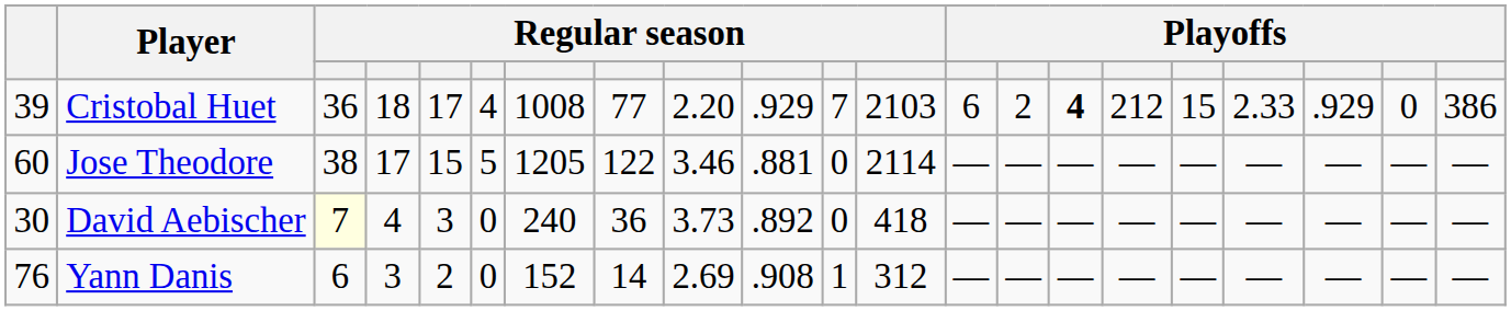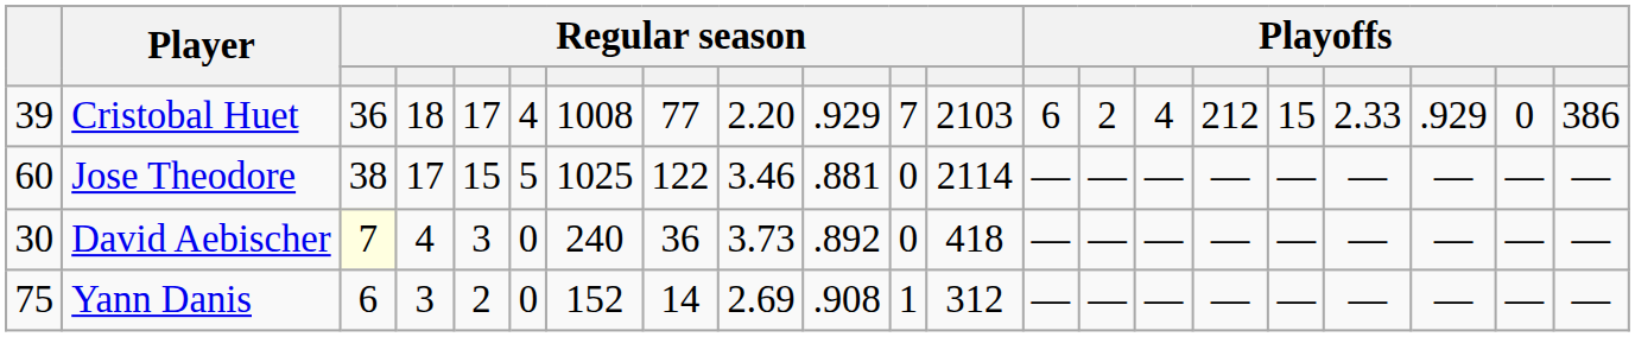 <table class="wikitable plainrowheaders" style="text-align:center;">
 <tr>
 <th scope="col" rowspan="2"></th>
 <th scope="col" rowspan="2">Player</th>
 <th scope=colgroup colspan=10>Regular season</th>
 <th scope=colgroup colspan=9>Playoffs</th>
 </tr>
 <tr>
 <th scope="col"></th>
 <th scope="col"></th>
 <th scope="col"></th>
 <th scope="col"></th>
 <th scope="col"></th>
 <th scope="col"></th>
 <th scope="col"></th>
 <th scope="col"></th>
 <th scope="col"></th>
 <th scope="col"></th>
 <th scope="col"></th>
 <th scope="col"></th>
 <th scope="col"></th>
 <th scope="col"></th>
 <th scope="col"></th>
 <th scope="col"></th>
 <th scope="col"></th>
 <th scope="col"></th>
 <th scope="col"></th>
 </tr>
 <tr>
 <td scope="row">39</td>
 <td align="left"><a href='#'>Cristobal Huet</a></td>
 <td>36</td>
 <td>18</td>
 <td>17</td>
 <td>4</td>
 <td>1008</td>
 <td>77</td>
 <td>2.20</td>
 <td>.929</td>
 <td>7</td>
 <td>2103</td>
 <td>6</td>
 <td>2</td>
-<td><strong>4</strong></td>
+<td>4</td>
 <td>212</td>
 <td>15</td>
 <td>2.33</td>
 <td>.929</td>
 <td>0</td>
 <td>386</td>
 </tr>
 <tr>
 <td scope="row">60</td>
 <td align="left"><a href='#'>Jose Theodore</a></td>
 <td>38</td>
 <td>17</td>
 <td>15</td>
 <td>5</td>
-<td>1205</td>
+<td>1025</td>
 <td>122</td>
 <td>3.46</td>
 <td>.881</td>
 <td>0</td>
 <td>2114</td>
 <td>—</td>
 <td>—</td>
 <td>—</td>
 <td>—</td>
 <td>—</td>
 <td>—</td>
 <td>—</td>
 <td>—</td>
 <td>—</td>
 </tr>
 <tr>
 <td scope="row">30</td>
 <td align="left"><a href='#'>David Aebischer</a></td>
 <td style="background: lightyellow;">7</td>
 <td>4</td>
 <td>3</td>
 <td>0</td>
 <td>240</td>
 <td>36</td>
 <td>3.73</td>
 <td>.892</td>
 <td>0</td>
 <td>418</td>
 <td>—</td>
 <td>—</td>
 <td>—</td>
 <td>—</td>
 <td>—</td>
 <td>—</td>
 <td>—</td>
 <td>—</td>
 <td>—</td>
 </tr>
 <tr>
-<td scope="row">76</td>
+<td scope="row">75</td>
 <td align="left"><a href='#'>Yann Danis</a></td>
 <td>6</td>
 <td>3</td>
 <td>2</td>
 <td>0</td>
 <td>152</td>
 <td>14</td>
 <td>2.69</td>
 <td>.908</td>
 <td>1</td>
 <td>312</td>
 <td>—</td>
 <td>—</td>
 <td>—</td>
 <td>—</td>
 <td>—</td>
 <td>—</td>
 <td>—</td>
 <td>—</td>
 <td>—</td>
 </tr>
 </table>
